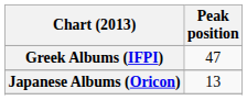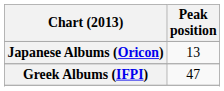 <table class="wikitable sortable plainrowheaders" style="text-align:center">
 <tr>
 <th scope="col">Chart (2013)</th>
 <th scope="col">Peak<br>position</th>
 </tr>
 <tr>
 </tr>
 <tr>
 </tr>
 <tr>
 </tr>
 <tr>
 </tr>
 <tr>
 </tr>
 <tr>
 </tr>
 <tr>
 </tr>
 <tr>
 </tr>
 <tr>
 </tr>
 <tr>
 </tr>
 <tr>
-<th scope="row">Greek Albums (<a href='#'>IFPI</a>)</th>
-<td>47</td>
+<th scope="row">Japanese Albums (<a href='#'>Oricon</a>)</th>
+<td>13</td>
 </tr>
 <tr>
 </tr>
 <tr>
 </tr>
 <tr>
 </tr>
 <tr>
-<th scope="row">Japanese Albums (<a href='#'>Oricon</a>)</th>
-<td>13</td>
+<th scope="row">Greek Albums (<a href='#'>IFPI</a>)</th>
+<td>47</td>
 </tr>
 <tr>
 </tr>
 <tr>
 </tr>
 <tr>
 </tr>
 <tr>
 </tr>
 <tr>
 </tr>
 <tr>
 </tr>
 <tr>
 </tr>
 <tr>
 </tr>
 <tr>
 </tr>
 <tr>
 </tr>
 <tr>
 </tr>
 <tr>
 </tr>
 <tr>
 </tr>
 </table>
